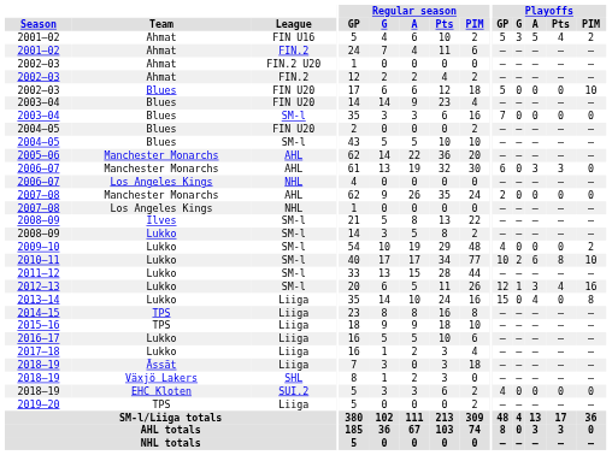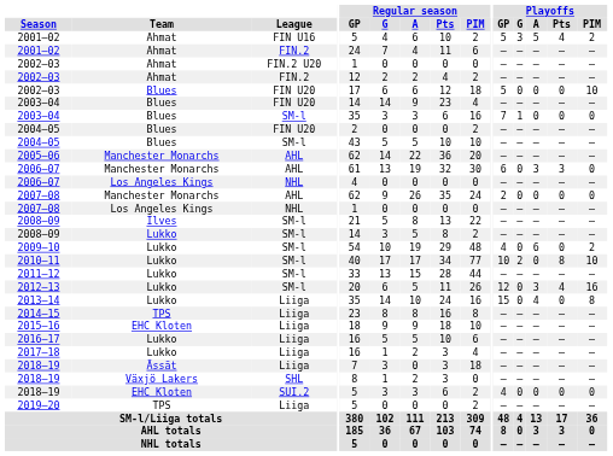 <table border="0" cellpadding="1" cellspacing="0" style="text-align:center; width:60em">
 <tr bgcolor="#e0e0e0">
 <th colspan="3" bgcolor="#ffffff"></th>
 <th rowspan="99" bgcolor="#ffffff"></th>
 <th colspan="5"><a href='#'>Regular season</a></th>
 <th rowspan="99" bgcolor="#ffffff"></th>
 <th colspan="5"><a href='#'>Playoffs</a></th>
 </tr>
 <tr bgcolor="#e0e0e0">
 <th><a href='#'>Season</a></th>
 <th>Team</th>
 <th>League</th>
 <th>GP</th>
 <th><a href='#'>G</a></th>
 <th><a href='#'>A</a></th>
 <th><a href='#'>Pts</a></th>
 <th><a href='#'>PIM</a></th>
 <th>GP</th>
 <th>G</th>
 <th>A</th>
 <th>Pts</th>
 <th>PIM</th>
 </tr>
 <tr>
 <td>2001–02</td>
 <td>Ahmat</td>
 <td>FIN U16</td>
 <td>5</td>
 <td>4</td>
 <td>6</td>
 <td>10</td>
 <td>2</td>
 <td>5</td>
 <td>3</td>
 <td>5</td>
 <td>4</td>
 <td>2</td>
 </tr>
 <tr bgcolor="#f0f0f0">
 <td><a href='#'>2001–02</a></td>
 <td>Ahmat</td>
 <td><a href='#'>FIN.2</a></td>
 <td>24</td>
 <td>7</td>
 <td>4</td>
 <td>11</td>
 <td>6</td>
 <td>—</td>
 <td>—</td>
 <td>—</td>
 <td>—</td>
 <td>—</td>
 </tr>
 <tr>
 <td>2002–03</td>
 <td>Ahmat</td>
 <td>FIN.2 U20</td>
 <td>1</td>
 <td>0</td>
 <td>0</td>
 <td>0</td>
 <td>0</td>
 <td>—</td>
 <td>—</td>
 <td>—</td>
 <td>—</td>
 <td>—</td>
 </tr>
 <tr bgcolor="#f0f0f0">
 <td><a href='#'>2002–03</a></td>
 <td>Ahmat</td>
 <td>FIN.2</td>
 <td>12</td>
 <td>2</td>
 <td>2</td>
 <td>4</td>
 <td>2</td>
 <td>—</td>
 <td>—</td>
 <td>—</td>
 <td>—</td>
 <td>—</td>
 </tr>
 <tr>
 <td>2002–03</td>
 <td><a href='#'>Blues</a></td>
 <td>FIN U20</td>
 <td>17</td>
 <td>6</td>
 <td>6</td>
 <td>12</td>
 <td>18</td>
 <td>5</td>
 <td>0</td>
 <td>0</td>
 <td>0</td>
 <td>10</td>
 </tr>
 <tr bgcolor="#f0f0f0">
 <td>2003–04</td>
 <td>Blues</td>
 <td>FIN U20</td>
 <td>14</td>
 <td>14</td>
 <td>9</td>
 <td>23</td>
 <td>4</td>
 <td>—</td>
 <td>—</td>
 <td>—</td>
 <td>—</td>
 <td>—</td>
 </tr>
 <tr>
 <td><a href='#'>2003–04</a></td>
 <td>Blues</td>
 <td><a href='#'>SM-l</a></td>
 <td>35</td>
 <td>3</td>
 <td>3</td>
 <td>6</td>
 <td>16</td>
 <td>7</td>
-<td>0</td>
+<td>1</td>
 <td>0</td>
 <td>0</td>
 <td>0</td>
 </tr>
 <tr bgcolor="#f0f0f0">
 <td>2004–05</td>
 <td>Blues</td>
 <td>FIN U20</td>
 <td>2</td>
 <td>0</td>
 <td>0</td>
 <td>0</td>
 <td>2</td>
 <td>—</td>
 <td>—</td>
 <td>—</td>
 <td>—</td>
 <td>—</td>
 </tr>
 <tr>
 <td><a href='#'>2004–05</a></td>
 <td>Blues</td>
 <td>SM-l</td>
 <td>43</td>
 <td>5</td>
 <td>5</td>
 <td>10</td>
 <td>10</td>
 <td>—</td>
 <td>—</td>
 <td>—</td>
 <td>—</td>
 <td>—</td>
 </tr>
 <tr bgcolor="#f0f0f0">
 <td><a href='#'>2005–06</a></td>
 <td><a href='#'>Manchester Monarchs</a></td>
 <td><a href='#'>AHL</a></td>
 <td>62</td>
 <td>14</td>
 <td>22</td>
 <td>36</td>
 <td>20</td>
 <td>—</td>
 <td>—</td>
 <td>—</td>
 <td>—</td>
 <td>—</td>
 </tr>
 <tr>
 <td><a href='#'>2006–07</a></td>
 <td>Manchester Monarchs</td>
 <td>AHL</td>
 <td>61</td>
 <td>13</td>
 <td>19</td>
 <td>32</td>
 <td>30</td>
 <td>6</td>
 <td>0</td>
 <td>3</td>
 <td>3</td>
 <td>0</td>
 </tr>
 <tr bgcolor="#f0f0f0">
 <td><a href='#'>2006–07</a></td>
 <td><a href='#'>Los Angeles Kings</a></td>
 <td><a href='#'>NHL</a></td>
 <td>4</td>
 <td>0</td>
 <td>0</td>
 <td>0</td>
 <td>0</td>
 <td>—</td>
 <td>—</td>
 <td>—</td>
 <td>—</td>
 <td>—</td>
 </tr>
 <tr>
 <td><a href='#'>2007–08</a></td>
 <td>Manchester Monarchs</td>
 <td>AHL</td>
 <td>62</td>
 <td>9</td>
 <td>26</td>
 <td>35</td>
 <td>24</td>
 <td>2</td>
 <td>0</td>
 <td>0</td>
 <td>0</td>
 <td>0</td>
 </tr>
 <tr bgcolor="#f0f0f0">
 <td><a href='#'>2007–08</a></td>
 <td>Los Angeles Kings</td>
 <td>NHL</td>
 <td>1</td>
 <td>0</td>
 <td>0</td>
 <td>0</td>
 <td>0</td>
 <td>—</td>
 <td>—</td>
 <td>—</td>
 <td>—</td>
 <td>—</td>
 </tr>
 <tr>
 <td><a href='#'>2008–09</a></td>
 <td><a href='#'>Ilves</a></td>
 <td>SM-l</td>
 <td>21</td>
 <td>5</td>
 <td>8</td>
 <td>13</td>
 <td>22</td>
 <td>—</td>
 <td>—</td>
 <td>—</td>
 <td>—</td>
 <td>—</td>
 </tr>
 <tr bgcolor="#f0f0f0">
 <td>2008–09</td>
 <td><a href='#'>Lukko</a></td>
 <td>SM-l</td>
 <td>14</td>
 <td>3</td>
 <td>5</td>
 <td>8</td>
 <td>2</td>
 <td>—</td>
 <td>—</td>
 <td>—</td>
 <td>—</td>
 <td>—</td>
 </tr>
 <tr>
 <td><a href='#'>2009–10</a></td>
 <td>Lukko</td>
 <td>SM-l</td>
 <td>54</td>
 <td>10</td>
 <td>19</td>
 <td>29</td>
 <td>48</td>
 <td>4</td>
 <td>0</td>
-<td>0</td>
+<td>6</td>
 <td>0</td>
 <td>2</td>
 </tr>
 <tr bgcolor="#f0f0f0">
 <td><a href='#'>2010–11</a></td>
 <td>Lukko</td>
 <td>SM-l</td>
 <td>40</td>
 <td>17</td>
 <td>17</td>
 <td>34</td>
 <td>77</td>
 <td>10</td>
 <td>2</td>
-<td>6</td>
+<td>0</td>
 <td>8</td>
 <td>10</td>
 </tr>
 <tr>
 <td><a href='#'>2011–12</a></td>
 <td>Lukko</td>
 <td>SM-l</td>
 <td>33</td>
 <td>13</td>
 <td>15</td>
 <td>28</td>
 <td>44</td>
 <td>—</td>
 <td>—</td>
 <td>—</td>
 <td>—</td>
 <td>—</td>
 </tr>
 <tr bgcolor="#f0f0f0">
 <td><a href='#'>2012–13</a></td>
 <td>Lukko</td>
 <td>SM-l</td>
 <td>20</td>
 <td>6</td>
 <td>5</td>
 <td>11</td>
 <td>26</td>
 <td>12</td>
-<td>1</td>
+<td>0</td>
 <td>3</td>
 <td>4</td>
 <td>16</td>
 </tr>
 <tr>
 <td><a href='#'>2013–14</a></td>
 <td>Lukko</td>
 <td>Liiga</td>
 <td>35</td>
 <td>14</td>
 <td>10</td>
 <td>24</td>
 <td>16</td>
 <td>15</td>
 <td>0</td>
 <td>4</td>
 <td>0</td>
 <td>8</td>
 </tr>
 <tr bgcolor="#f0f0f0">
 <td><a href='#'>2014–15</a></td>
 <td><a href='#'>TPS</a></td>
 <td>Liiga</td>
 <td>23</td>
 <td>8</td>
 <td>8</td>
 <td>16</td>
 <td>8</td>
 <td>—</td>
 <td>—</td>
 <td>—</td>
 <td>—</td>
 <td>—</td>
 </tr>
 <tr>
 <td><a href='#'>2015–16</a></td>
-<td>TPS</td>
+<td><a href='#'>EHC Kloten</a></td>
 <td>Liiga</td>
 <td>18</td>
 <td>9</td>
 <td>9</td>
 <td>18</td>
 <td>10</td>
 <td>—</td>
 <td>—</td>
 <td>—</td>
 <td>—</td>
 <td>—</td>
 </tr>
 <tr bgcolor="#f0f0f0">
 <td><a href='#'>2016–17</a></td>
 <td>Lukko</td>
 <td>Liiga</td>
 <td>16</td>
 <td>5</td>
 <td>5</td>
 <td>10</td>
 <td>6</td>
 <td>—</td>
 <td>—</td>
 <td>—</td>
 <td>—</td>
 <td>—</td>
 </tr>
 <tr>
 <td><a href='#'>2017–18</a></td>
 <td>Lukko</td>
 <td>Liiga</td>
 <td>16</td>
 <td>1</td>
 <td>2</td>
 <td>3</td>
 <td>4</td>
 <td>—</td>
 <td>—</td>
 <td>—</td>
 <td>—</td>
 <td>—</td>
 </tr>
 <tr bgcolor="#f0f0f0">
 <td><a href='#'>2018–19</a></td>
 <td><a href='#'>Ässät</a></td>
 <td>Liiga</td>
 <td>7</td>
 <td>3</td>
 <td>0</td>
 <td>3</td>
 <td>18</td>
 <td>—</td>
 <td>—</td>
 <td>—</td>
 <td>—</td>
 <td>—</td>
 </tr>
 <tr>
 <td><a href='#'>2018–19</a></td>
 <td><a href='#'>Växjö Lakers</a></td>
 <td><a href='#'>SHL</a></td>
 <td>8</td>
 <td>1</td>
 <td>2</td>
 <td>3</td>
 <td>0</td>
 <td>—</td>
 <td>—</td>
 <td>—</td>
 <td>—</td>
 <td>—</td>
 </tr>
 <tr bgcolor="#f0f0f0">
 <td>2018–19</td>
 <td><a href='#'>EHC Kloten</a></td>
 <td><a href='#'>SUI.2</a></td>
 <td>5</td>
 <td>3</td>
 <td>3</td>
 <td>6</td>
 <td>2</td>
 <td>4</td>
 <td>0</td>
 <td>0</td>
 <td>0</td>
 <td>0</td>
 </tr>
 <tr>
 <td><a href='#'>2019–20</a></td>
 <td>TPS</td>
 <td>Liiga</td>
 <td>5</td>
 <td>0</td>
 <td>0</td>
 <td>0</td>
 <td>2</td>
 <td>—</td>
 <td>—</td>
 <td>—</td>
 <td>—</td>
 <td>—</td>
 </tr>
 <tr bgcolor="#e0e0e0">
 <th colspan="3">SM-l/Liiga totals</th>
 <th>380</th>
 <th>102</th>
 <th>111</th>
 <th>213</th>
 <th>309</th>
 <th>48</th>
 <th>4</th>
 <th>13</th>
 <th>17</th>
 <th>36</th>
 </tr>
 <tr bgcolor="#e0e0e0">
 <th colspan="3">AHL totals</th>
 <th>185</th>
 <th>36</th>
 <th>67</th>
 <th>103</th>
 <th>74</th>
 <th>8</th>
 <th>0</th>
 <th>3</th>
 <th>3</th>
 <th>0</th>
 </tr>
 <tr bgcolor="#e0e0e0">
 <th colspan="3">NHL totals</th>
 <th>5</th>
 <th>0</th>
 <th>0</th>
 <th>0</th>
 <th>0</th>
 <th>—</th>
 <th>—</th>
 <th>—</th>
 <th>—</th>
 <th>—</th>
 </tr>
 </table>
